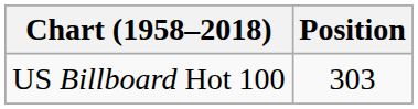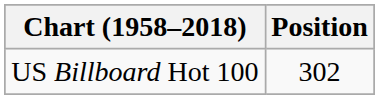 <table class="wikitable plainrowheaders">
 <tr>
 <th>Chart (1958–2018)</th>
 <th>Position</th>
 </tr>
 <tr>
 <td>US <em>Billboard</em> Hot 100</td>
-<td style="text-align:center;">303</td>
+<td style="text-align:center;">302</td>
 </tr>
 </table>
